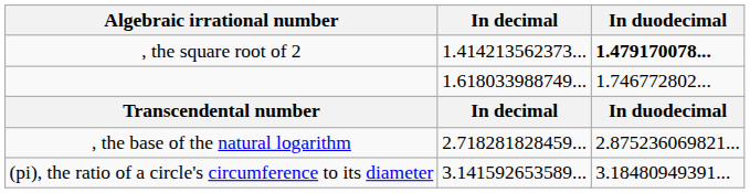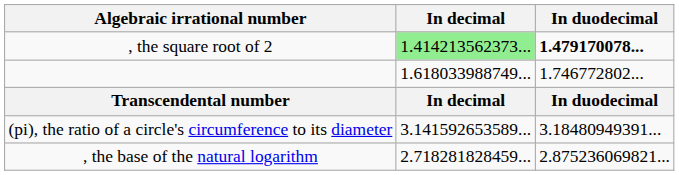 <table class="wikitable">
 <tr>
 <th>Algebraic irrational number</th>
 <th>In decimal</th>
 <th>In duodecimal</th>
 </tr>
 <tr>
 <td style="text-align:center;"><a href='#'></a>, the square root of 2</td>
-<td>1.414213562373...</td>
+<td style="background: lightgreen;">1.414213562373...</td>
 <td><strong>1.479170078...</strong></td>
 </tr>
 <tr>
 <td style="text-align:center;"></td>
 <td>1.618033988749...</td>
 <td>1.746772802...</td>
 </tr>
 <tr>
 <th>Transcendental number</th>
 <th>In decimal</th>
 <th>In duodecimal</th>
 </tr>
 <tr>
+<td style="text-align:center;"> (pi), the ratio of a circle's <a href='#'>circumference</a> to its <a href='#'>diameter</a></td>
+<td>3.141592653589...</td>
+<td>3.18480949391...</td>
+</tr>
+<tr>
 <td style="text-align:center;">, the base of the <a href='#'>natural logarithm</a></td>
 <td>2.718281828459...</td>
 <td>2.875236069821...</td>
 </tr>
-<tr>
-<td style="text-align:center;"> (pi), the ratio of a circle's <a href='#'>circumference</a> to its <a href='#'>diameter</a></td>
-<td>3.141592653589...</td>
-<td>3.18480949391...</td>
-</tr>
 </table>
